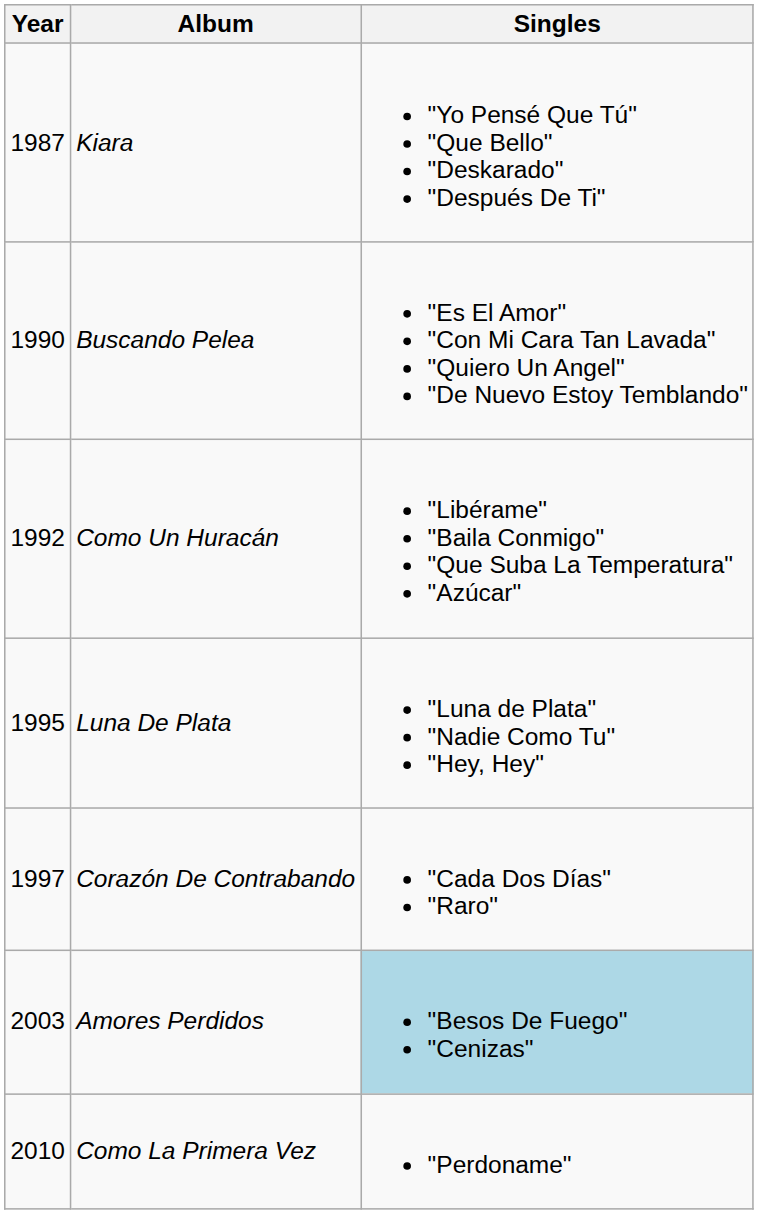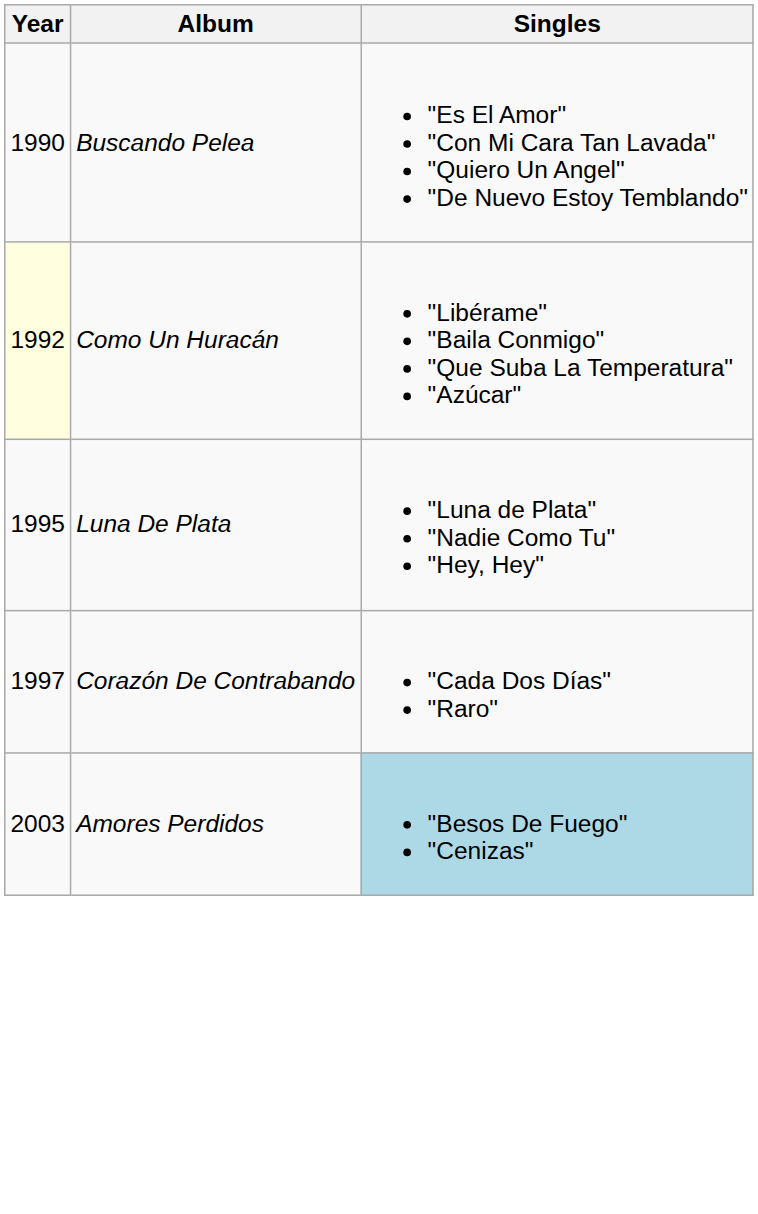 <table class="wikitable">
 <tr>
 <th>Year</th>
 <th>Album</th>
 <th>Singles</th>
 </tr>
 <tr>
-<td>1987</td>
-<td><em>Kiara</em></td>
-<td><br><ul><li>"Yo Pensé Que Tú"</li><li>"Que Bello"</li><li>"Deskarado"</li><li>"Después De Ti"</li></ul></td>
-</tr>
-<tr>
 <td>1990</td>
 <td><em>Buscando Pelea</em></td>
 <td><br><ul><li>"Es El Amor"</li><li>"Con Mi Cara Tan Lavada"</li><li>"Quiero Un Angel"</li><li>"De Nuevo Estoy Temblando"</li></ul></td>
 </tr>
 <tr>
-<td>1992</td>
+<td style="background: lightyellow;">1992</td>
 <td><em>Como Un Huracán</em></td>
 <td><br><ul><li>"Libérame"</li><li>"Baila Conmigo"</li><li>"Que Suba La Temperatura"</li><li>"Azúcar"</li></ul></td>
 </tr>
 <tr>
 <td>1995</td>
 <td><em>Luna De Plata</em></td>
 <td><br><ul><li>"Luna de Plata"</li><li>"Nadie Como Tu"</li><li>"Hey, Hey"</li></ul></td>
 </tr>
 <tr>
 <td>1997</td>
 <td><em>Corazón De Contrabando</em></td>
 <td><br><ul><li>"Cada Dos Días"</li><li>"Raro"</li></ul></td>
 </tr>
 <tr>
 <td>2003</td>
 <td><em>Amores Perdidos</em></td>
 <td style="background: lightblue;"><br><ul><li>"Besos De Fuego"</li><li>"Cenizas"</li></ul></td>
 </tr>
-<tr>
-<td>2010</td>
-<td><em>Como La Primera Vez</em></td>
-<td><br><ul><li>"Perdoname"</li></ul></td>
-</tr>
 </table>
